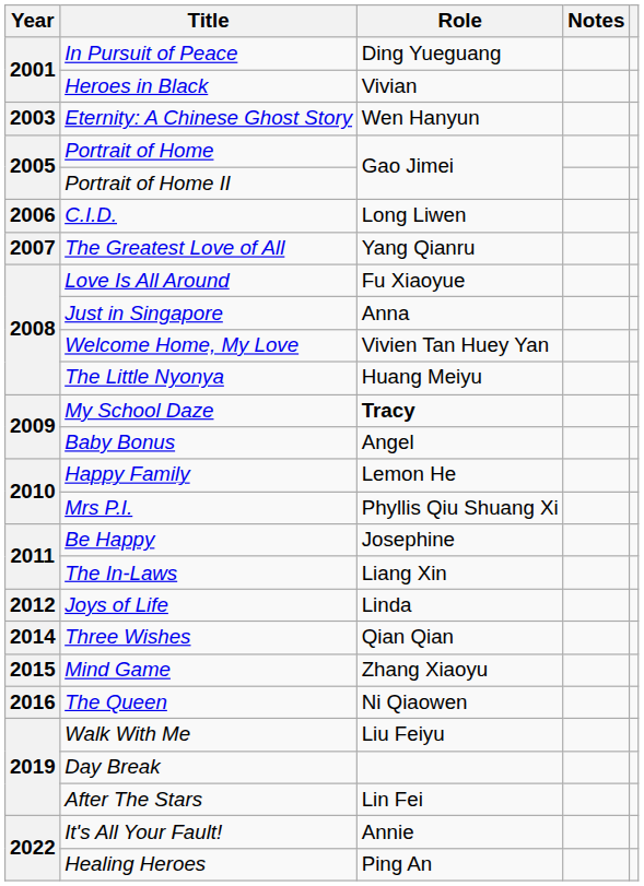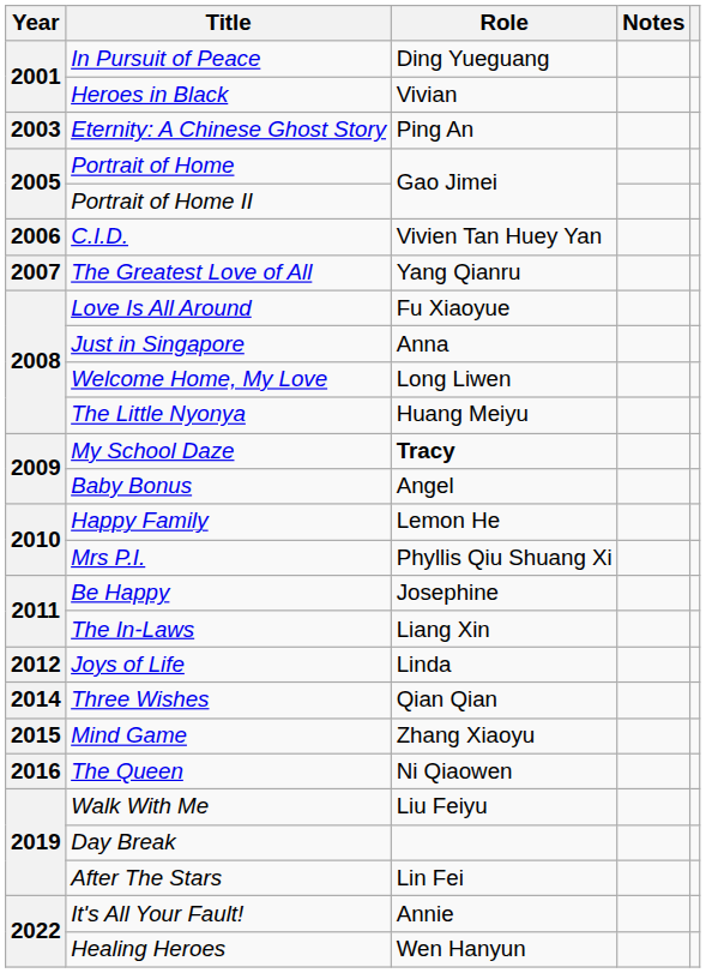 <table class="wikitable sortable plainrowheaders">
 <tr>
 <th scope="col">Year</th>
 <th scope="col">Title</th>
 <th scope="col">Role</th>
 <th scope="col" class="unsortable">Notes</th>
 <th scope="col" class="unsortable"></th>
 </tr>
 <tr>
 <th scope="row" rowspan="2">2001</th>
 <td><em><a href='#'>In Pursuit of Peace</a></em></td>
 <td>Ding Yueguang</td>
 <td></td>
 <td></td>
 </tr>
 <tr>
 <td><em><a href='#'>Heroes in Black</a></em></td>
 <td>Vivian</td>
 <td></td>
 <td></td>
 </tr>
 <tr>
 <th scope="row">2003</th>
 <td><em><a href='#'>Eternity: A Chinese Ghost Story</a></em></td>
-<td>Wen Hanyun</td>
+<td>Ping An</td>
 <td></td>
 <td></td>
 </tr>
 <tr>
 <th scope="row" rowspan="2">2005</th>
 <td><em><a href='#'>Portrait of Home</a></em></td>
 <td rowspan="2">Gao Jimei</td>
 <td></td>
 <td></td>
 </tr>
 <tr>
 <td><em>Portrait of Home II</em></td>
 <td></td>
 <td></td>
 </tr>
 <tr>
 <th scope="row">2006</th>
 <td><em><a href='#'>C.I.D.</a></em></td>
-<td>Long Liwen</td>
+<td>Vivien Tan Huey Yan</td>
 <td></td>
 <td></td>
 </tr>
 <tr>
 <th scope="row">2007</th>
 <td><em><a href='#'>The Greatest Love of All</a></em></td>
 <td>Yang Qianru</td>
 <td></td>
 <td></td>
 </tr>
 <tr>
 <th scope="row" rowspan="4">2008</th>
 <td><em><a href='#'>Love Is All Around</a></em></td>
 <td>Fu Xiaoyue</td>
 <td></td>
 <td></td>
 </tr>
 <tr>
 <td><em><a href='#'>Just in Singapore</a></em></td>
 <td>Anna</td>
 <td></td>
 <td></td>
 </tr>
 <tr>
 <td><em><a href='#'>Welcome Home, My Love</a></em></td>
-<td>Vivien Tan Huey Yan</td>
+<td>Long Liwen</td>
 <td></td>
 <td></td>
 </tr>
 <tr>
 <td><em><a href='#'>The Little Nyonya</a></em></td>
 <td>Huang Meiyu</td>
 <td></td>
 <td></td>
 </tr>
 <tr>
 <th scope="row" rowspan="2">2009</th>
 <td><em><a href='#'>My School Daze</a></em></td>
 <td><strong>Tracy</strong></td>
 <td></td>
 <td></td>
 </tr>
 <tr>
 <td><em><a href='#'>Baby Bonus</a></em></td>
 <td>Angel</td>
 <td></td>
 <td></td>
 </tr>
 <tr>
 <th scope="row" rowspan="2">2010</th>
 <td><em><a href='#'>Happy Family</a></em></td>
 <td>Lemon He</td>
 <td></td>
 <td></td>
 </tr>
 <tr>
 <td><em><a href='#'>Mrs P.I.</a></em></td>
 <td>Phyllis Qiu Shuang Xi</td>
 <td></td>
 <td></td>
 </tr>
 <tr>
 <th scope="row" rowspan="2">2011</th>
 <td><em><a href='#'>Be Happy</a></em></td>
 <td>Josephine</td>
 <td></td>
 <td></td>
 </tr>
 <tr>
 <td><em><a href='#'>The In-Laws</a></em></td>
 <td>Liang Xin</td>
 <td></td>
 <td></td>
 </tr>
 <tr>
 <th scope="row">2012</th>
 <td><em><a href='#'>Joys of Life</a></em></td>
 <td>Linda</td>
 <td></td>
 <td></td>
 </tr>
 <tr>
 <th scope="row">2014</th>
 <td><em><a href='#'>Three Wishes</a></em></td>
 <td>Qian Qian</td>
 <td></td>
 <td></td>
 </tr>
 <tr>
 <th scope="row">2015</th>
 <td><em><a href='#'>Mind Game</a></em></td>
 <td>Zhang Xiaoyu</td>
 <td></td>
 <td></td>
 </tr>
 <tr>
 <th scope="row">2016</th>
 <td><em><a href='#'>The Queen</a></em></td>
 <td>Ni Qiaowen</td>
 <td></td>
 <td></td>
 </tr>
 <tr>
 <th scope="row" rowspan="3">2019</th>
 <td><em>Walk With Me</em></td>
 <td>Liu Feiyu</td>
 <td></td>
 <td></td>
 </tr>
 <tr>
 <td><em>Day Break</em></td>
 <td></td>
 <td></td>
 <td></td>
 </tr>
 <tr>
 <td><em>After The Stars</em></td>
 <td>Lin Fei</td>
 <td></td>
 <td></td>
 </tr>
 <tr>
 <th scope="row" rowspan="2">2022</th>
 <td><em>It's All Your Fault!</em></td>
 <td>Annie</td>
 <td></td>
 <td></td>
 </tr>
 <tr>
 <td><em>Healing Heroes</em></td>
-<td>Ping An</td>
+<td>Wen Hanyun</td>
 <td></td>
 <td></td>
 </tr>
 </table>
